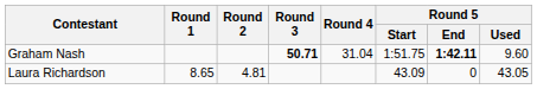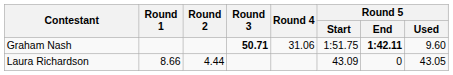 <table class="wikitable">
 <tr>
 <th rowspan="2" width="200">Contestant</th>
 <th rowspan="2" width="60">Round 1</th>
 <th rowspan="2" width="60">Round 2</th>
 <th rowspan="2" width="60">Round 3</th>
 <th rowspan="2">Round 4</th>
 <th colspan="3">Round 5</th>
 </tr>
 <tr>
 <th width="60">Start</th>
 <th width="60">End</th>
 <th width="60">Used</th>
 </tr>
 <tr>
 <td>Graham Nash</td>
 <td align="right"></td>
 <td align="right"></td>
 <td align="right"><strong>50.71</strong></td>
-<td align="right">31.04</td>
+<td align="right">31.06</td>
 <td align="right">1:51.75</td>
 <td align="right"><strong>1:42.11</strong></td>
 <td align="right">9.60</td>
 </tr>
 <tr>
 <td>Laura Richardson</td>
-<td align="right">8.65</td>
-<td align="right">4.81</td>
+<td align="right">8.66</td>
+<td align="right">4.44</td>
 <td align="right"></td>
 <td align="right"></td>
 <td align="right">43.09</td>
 <td align="right">0</td>
 <td align="right">43.05</td>
 </tr>
 </table>
